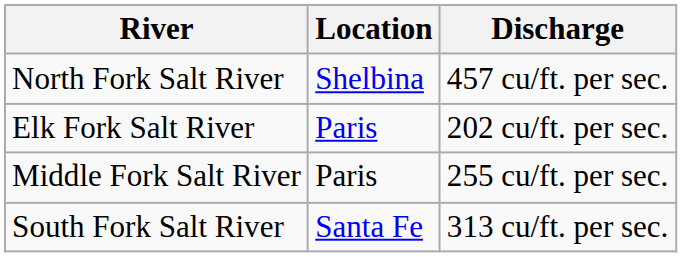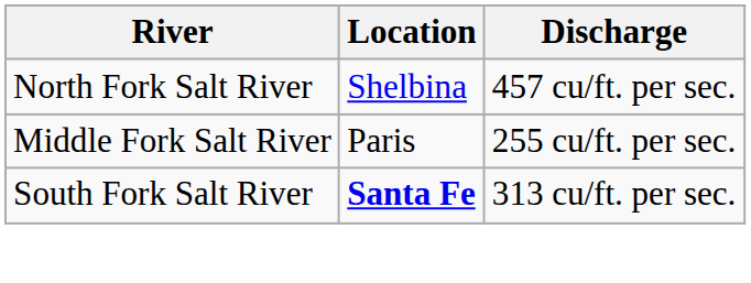 <table class="wikitable">
 <tr>
 <th>River</th>
 <th>Location</th>
 <th>Discharge</th>
 </tr>
 <tr>
 <td>North Fork Salt River</td>
 <td><a href='#'>Shelbina</a></td>
 <td>457 cu/ft. per sec.</td>
 </tr>
 <tr>
-<td>Elk Fork Salt River</td>
-<td><a href='#'>Paris</a></td>
-<td>202 cu/ft. per sec.</td>
-</tr>
-<tr>
 <td>Middle Fork Salt River</td>
 <td>Paris</td>
 <td>255 cu/ft. per sec.</td>
 </tr>
 <tr>
 <td>South Fork Salt River</td>
-<td><a href='#'>Santa Fe</a></td>
+<td><strong><a href='#'>Santa Fe</a></strong></td>
 <td>313 cu/ft. per sec.</td>
 </tr>
 </table>
